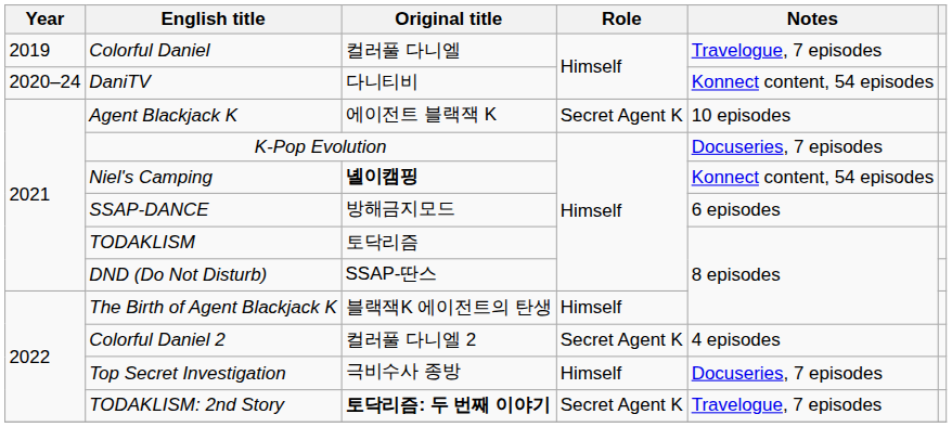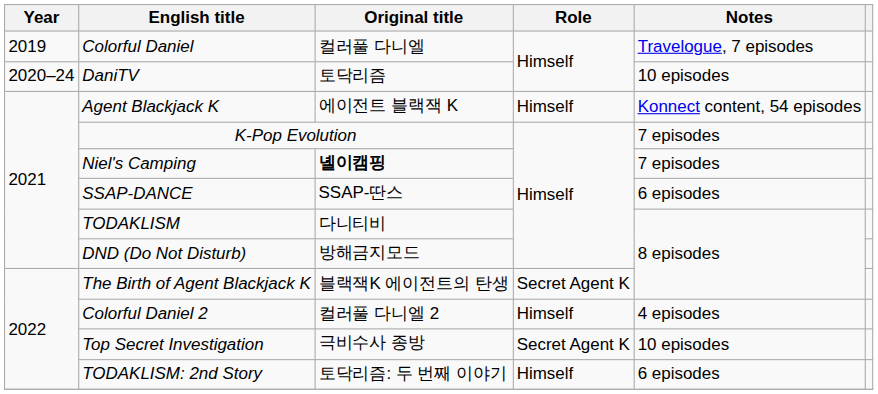 <table class="wikitable sortable">
 <tr>
 <th>Year</th>
 <th>English title</th>
 <th>Original title</th>
 <th>Role</th>
 <th>Notes</th>
 <th scope="col" class="unsortable"></th>
 </tr>
 <tr>
 <td>2019</td>
 <td><em>Colorful Daniel</em></td>
 <td>컬러풀 다니엘</td>
 <td rowspan="2">Himself</td>
 <td><a href='#'>Travelogue</a>, 7 episodes</td>
 <td></td>
 </tr>
 <tr>
 <td>2020–24</td>
 <td><em>DaniTV</em></td>
-<td>다니티비</td>
-<td><a href='#'>Konnect</a> content, 54 episodes</td>
+<td>토닥리즘</td>
+<td>10 episodes</td>
 <td></td>
 </tr>
 <tr>
 <td rowspan="6">2021</td>
 <td><em>Agent Blackjack K</em></td>
 <td>에이전트 블랙잭 K</td>
-<td>Secret Agent K</td>
-<td>10 episodes</td>
+<td>Himself</td>
+<td><a href='#'>Konnect</a> content, 54 episodes</td>
 <td></td>
 </tr>
 <tr>
 <td style="text-align:center;" colspan="2"><em>K-Pop Evolution</em></td>
 <td rowspan="5">Himself</td>
-<td><a href='#'>Docuseries</a>, 7 episodes</td>
+<td>7 episodes</td>
 <td></td>
 </tr>
 <tr>
 <td><em>Niel's Camping</em></td>
 <td><strong>녤이캠핑</strong></td>
-<td><a href='#'>Konnect</a> content, 54 episodes</td>
+<td>7 episodes</td>
 <td></td>
 </tr>
 <tr>
 <td><em>SSAP-DANCE</em></td>
-<td>방해금지모드</td>
+<td>SSAP-딴스</td>
 <td>6 episodes</td>
 <td></td>
 </tr>
 <tr>
 <td><em>TODAKLISM</em></td>
-<td>토닥리즘</td>
+<td>다니티비</td>
 <td rowspan="3">8 episodes</td>
 <td></td>
 </tr>
 <tr>
 <td><em>DND (Do Not Disturb)</em></td>
-<td>SSAP-딴스</td>
+<td>방해금지모드</td>
 <td></td>
 </tr>
 <tr>
 <td rowspan="4">2022</td>
 <td><em>The Birth of Agent Blackjack K</em></td>
 <td>블랙잭K 에이전트의 탄생</td>
-<td>Himself</td>
+<td>Secret Agent K</td>
 <td></td>
 </tr>
 <tr>
 <td><em>Colorful Daniel 2</em></td>
 <td>컬러풀 다니엘 2</td>
-<td>Secret Agent K</td>
+<td>Himself</td>
 <td>4 episodes</td>
 <td></td>
 </tr>
 <tr>
 <td><em>Top Secret Investigation</em></td>
 <td>극비수사 종방</td>
-<td>Himself</td>
-<td><a href='#'>Docuseries</a>, 7 episodes</td>
+<td>Secret Agent K</td>
+<td>10 episodes</td>
 <td></td>
 </tr>
 <tr>
 <td><em>TODAKLISM: 2nd Story</em></td>
-<td><strong>토닥리즘: 두 번째 이야기</strong></td>
-<td>Secret Agent K</td>
-<td><a href='#'>Travelogue</a>, 7 episodes</td>
+<td>토닥리즘: 두 번째 이야기</td>
+<td>Himself</td>
+<td>6 episodes</td>
 <td></td>
 </tr>
 <tr>
 </tr>
 </table>
